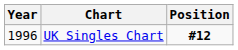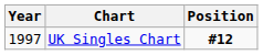 <table class="wikitable">
 <tr>
 <th align="left">Year</th>
 <th align="left">Chart</th>
 <th align="left">Position</th>
 </tr>
 <tr>
-<td align="left">1996</td>
+<td align="left">1997</td>
 <td align="left"><a href='#'>UK Singles Chart</a></td>
 <td style="text-align:center;"><strong>#12</strong></td>
 </tr>
 </table>
